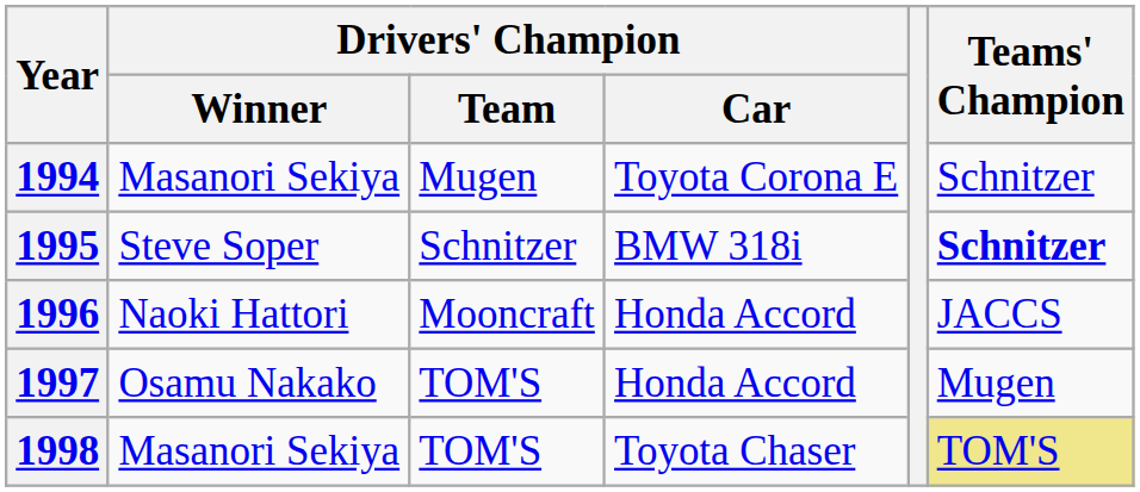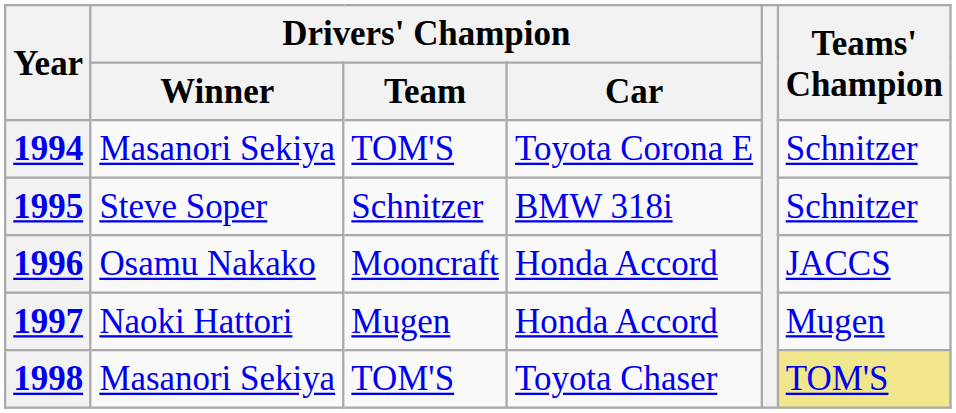 <table class="wikitable" style="font-size: 95%;">
 <tr>
 <th rowspan="2">Year</th>
 <th colspan="3">Drivers' Champion</th>
 <th rowspan="7"></th>
 <th rowspan="2">Teams'<br>Champion</th>
 </tr>
 <tr>
 <th>Winner</th>
 <th>Team</th>
 <th>Car</th>
 </tr>
 <tr>
 <th><a href='#'>1994</a></th>
 <td> <a href='#'>Masanori Sekiya</a></td>
-<td><a href='#'>Mugen</a></td>
+<td><a href='#'>TOM'S</a></td>
 <td><a href='#'>Toyota Corona E</a></td>
 <td><a href='#'>Schnitzer</a></td>
 </tr>
 <tr>
 <th><a href='#'>1995</a></th>
 <td> <a href='#'>Steve Soper</a></td>
 <td><a href='#'>Schnitzer</a></td>
 <td><a href='#'>BMW 318i</a></td>
-<td><strong><a href='#'>Schnitzer</a></strong></td>
+<td><a href='#'>Schnitzer</a></td>
 </tr>
 <tr>
 <th><a href='#'>1996</a></th>
-<td> <a href='#'>Naoki Hattori</a></td>
+<td> <a href='#'>Osamu Nakako</a></td>
 <td><a href='#'>Mooncraft</a></td>
 <td><a href='#'>Honda Accord</a></td>
 <td><a href='#'>JACCS</a></td>
 </tr>
 <tr>
 <th><a href='#'>1997</a></th>
-<td> <a href='#'>Osamu Nakako</a></td>
-<td><a href='#'>TOM'S</a></td>
+<td> <a href='#'>Naoki Hattori</a></td>
+<td><a href='#'>Mugen</a></td>
 <td><a href='#'>Honda Accord</a></td>
 <td><a href='#'>Mugen</a></td>
 </tr>
 <tr>
 <th><a href='#'>1998</a></th>
 <td> <a href='#'>Masanori Sekiya</a></td>
 <td><a href='#'>TOM'S</a></td>
 <td><a href='#'>Toyota Chaser</a></td>
 <td style="background: khaki;"><a href='#'>TOM'S</a></td>
 </tr>
 </table>
